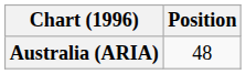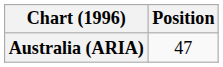 <table class="wikitable plainrowheaders" style="text-align:center">
 <tr>
 <th>Chart (1996)</th>
 <th>Position</th>
 </tr>
 <tr>
 <th scope="row">Australia (ARIA)</th>
-<td>48</td>
+<td>47</td>
 </tr>
 </table>
